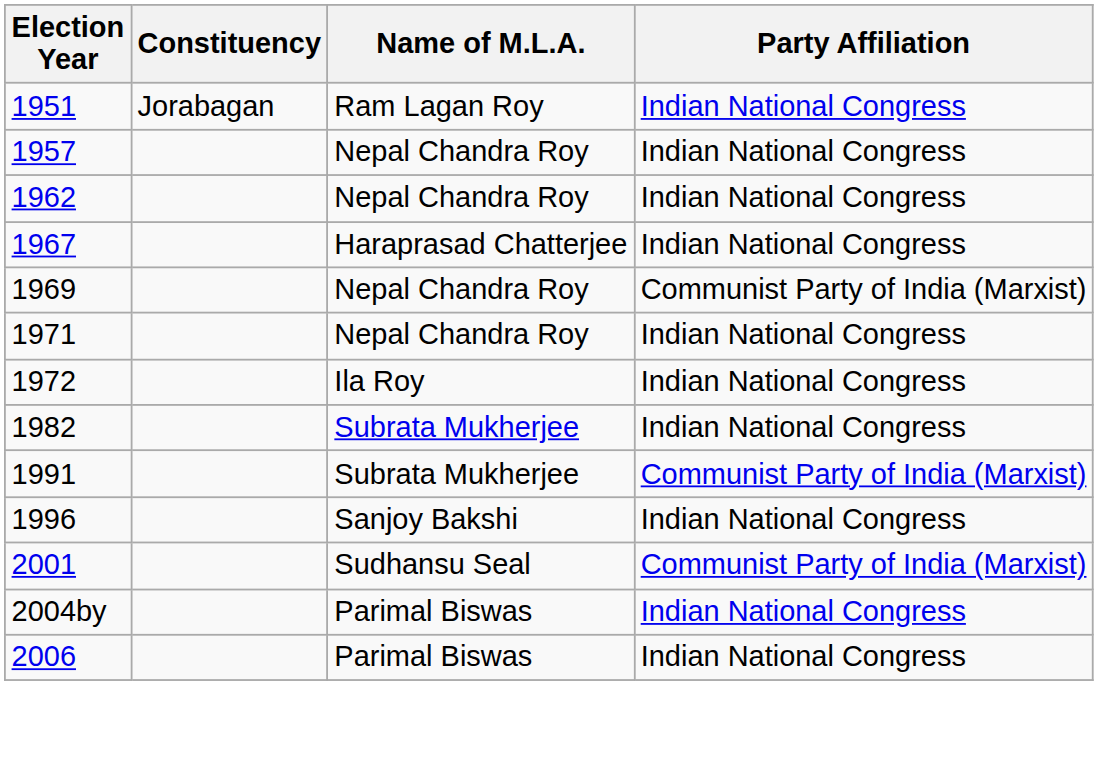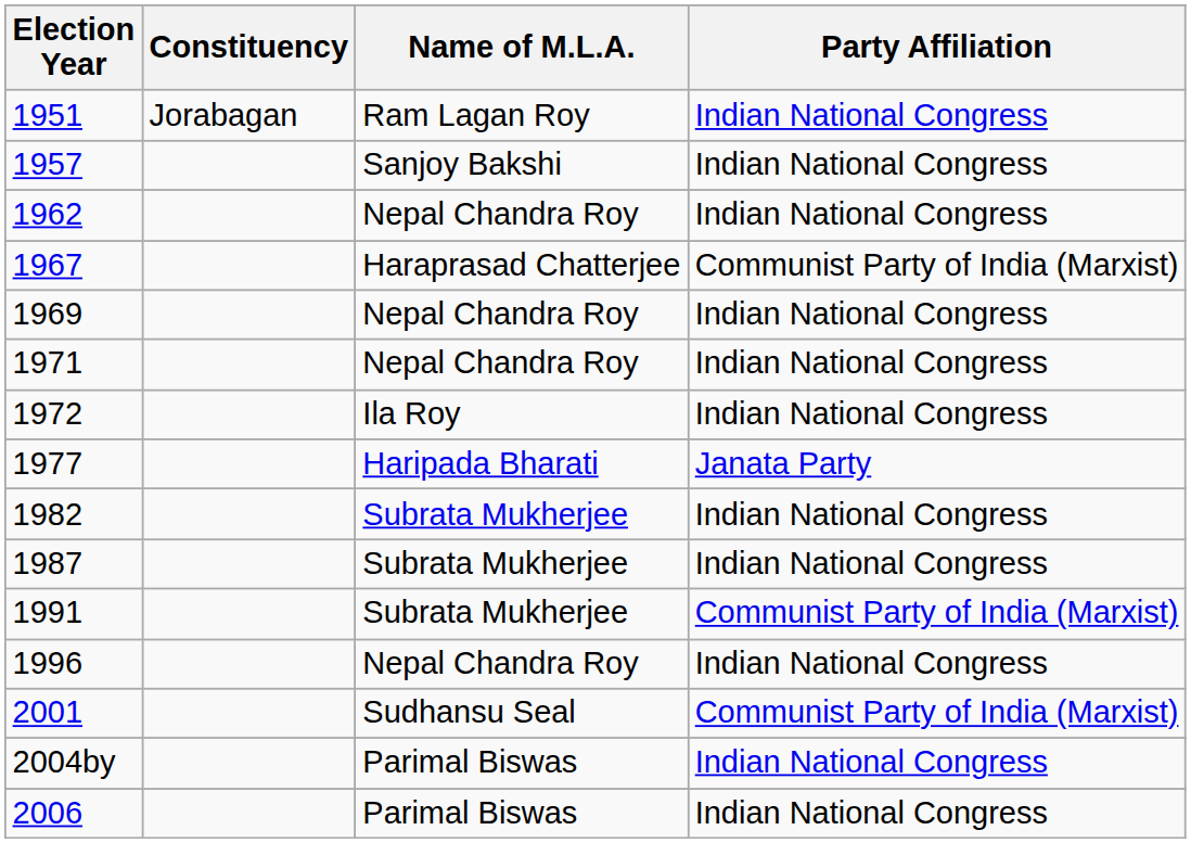 <table class="wikitable sortable"ìÍĦĤĠčw>
 <tr>
 <th>Election<br> Year</th>
 <th>Constituency</th>
 <th>Name of M.L.A.</th>
 <th>Party Affiliation</th>
 </tr>
 <tr>
 <td><a href='#'>1951</a></td>
 <td>Jorabagan</td>
 <td>Ram Lagan Roy</td>
 <td><a href='#'>Indian National Congress</a></td>
 </tr>
 <tr>
 <td><a href='#'>1957</a></td>
 <td></td>
-<td>Nepal Chandra Roy</td>
+<td>Sanjoy Bakshi</td>
 <td>Indian National Congress</td>
 </tr>
 <tr>
 <td><a href='#'>1962</a></td>
 <td></td>
 <td>Nepal Chandra Roy</td>
 <td>Indian National Congress</td>
 </tr>
 <tr>
 <td><a href='#'>1967</a></td>
 <td></td>
 <td>Haraprasad Chatterjee</td>
-<td>Indian National Congress</td>
+<td>Communist Party of India (Marxist)</td>
 </tr>
 <tr>
 <td>1969</td>
 <td></td>
 <td>Nepal Chandra Roy</td>
-<td>Communist Party of India (Marxist)</td>
+<td>Indian National Congress</td>
 </tr>
 <tr>
 <td>1971</td>
 <td></td>
 <td>Nepal Chandra Roy</td>
 <td>Indian National Congress</td>
 </tr>
 <tr>
 <td>1972</td>
 <td></td>
 <td>Ila Roy</td>
 <td>Indian National Congress</td>
 </tr>
 <tr>
+<td>1977</td>
+<td></td>
+<td><a href='#'>Haripada Bharati</a></td>
+<td><a href='#'>Janata Party</a></td>
+</tr>
+<tr>
 <td>1982</td>
 <td></td>
 <td><a href='#'>Subrata Mukherjee</a></td>
+<td>Indian National Congress</td>
+</tr>
+<tr>
+<td>1987</td>
+<td></td>
+<td>Subrata Mukherjee</td>
 <td>Indian National Congress</td>
 </tr>
 <tr>
 <td>1991</td>
 <td></td>
 <td>Subrata Mukherjee</td>
 <td><a href='#'>Communist Party of India (Marxist)</a></td>
 </tr>
 <tr>
 <td>1996</td>
 <td></td>
-<td>Sanjoy Bakshi</td>
+<td>Nepal Chandra Roy</td>
 <td>Indian National Congress</td>
 </tr>
 <tr>
 <td><a href='#'>2001</a></td>
 <td></td>
 <td>Sudhansu Seal</td>
 <td><a href='#'>Communist Party of India (Marxist)</a></td>
 </tr>
 <tr>
 <td>2004by</td>
 <td></td>
 <td>Parimal Biswas</td>
 <td><a href='#'>Indian National Congress</a></td>
 </tr>
 <tr>
 <td><a href='#'>2006</a></td>
 <td></td>
 <td>Parimal Biswas</td>
 <td>Indian National Congress</td>
 </tr>
 </table>
